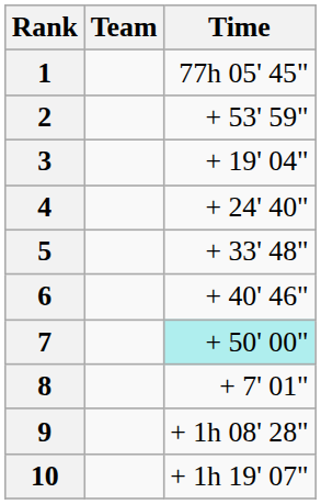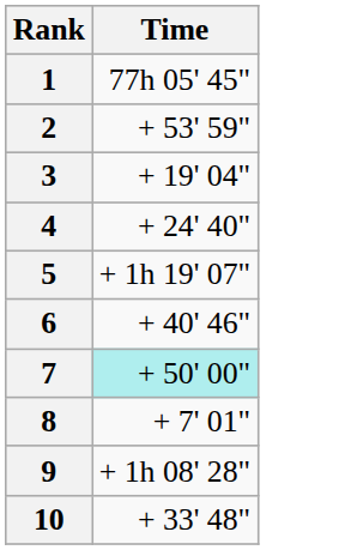 <table class="wikitable">
 <tr>
 <th scope="col">Rank</th>
-<th scope="col">Team</th>
 <th scope="col">Time</th>
 </tr>
 <tr>
 <th scope="row">1</th>
-<td>  </td>
 <td align="right">77h 05' 45"</td>
 </tr>
 <tr>
 <th scope="row">2</th>
-<td> </td>
 <td align="right">+ 53' 59"</td>
 </tr>
 <tr>
 <th scope="row">3</th>
-<td> </td>
 <td align="right">+ 19' 04"</td>
 </tr>
 <tr>
 <th scope="row">4</th>
-<td> </td>
 <td align="right">+ 24' 40"</td>
 </tr>
 <tr>
 <th scope="row">5</th>
-<td> </td>
-<td align="right">+ 33' 48"</td>
+<td align="right">+ 1h 19' 07"</td>
 </tr>
 <tr>
 <th scope="row">6</th>
-<td> </td>
 <td align="right">+ 40' 46"</td>
 </tr>
 <tr>
 <th scope="row">7</th>
-<td> </td>
 <td align="right" style="background: paleturquoise;">+ 50' 00"</td>
 </tr>
 <tr>
 <th scope="row">8</th>
-<td> </td>
 <td align="right">+ 7' 01"</td>
 </tr>
 <tr>
 <th scope="row">9</th>
-<td> </td>
 <td align="right">+ 1h 08' 28"</td>
 </tr>
 <tr>
 <th scope="row">10</th>
-<td> </td>
-<td align="right">+ 1h 19' 07"</td>
+<td align="right">+ 33' 48"</td>
 </tr>
 </table>
